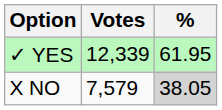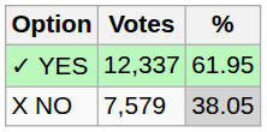 <table class="wikitable">
 <tr>
 <th>Option</th>
 <th>Votes</th>
 <th>%</th>
 </tr>
 <tr>
 <td style=background:#bbf8be>✓ YES</td>
-<td style=background:#bbf8be>12,339</td>
+<td style=background:#bbf8be>12,337</td>
 <td style=background:#bbf8be>61.95</td>
 </tr>
 <tr>
 <td>X NO</td>
 <td>7,579</td>
 <td style="background: lightgrey;">38.05</td>
 </tr>
 </table>
